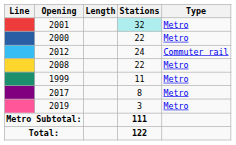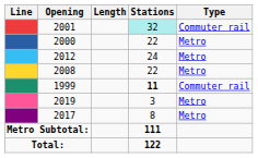 <table class="wikitable">
 <tr>
 <th>Line</th>
 <th>Opening</th>
 <th>Length</th>
 <th>Stations</th>
 <th>Type</th>
 </tr>
 <tr>
 <td style="text-align:center; color:#FFFFFF; background-color:#EE3C3C"><strong><a href='#'></a></strong></td>
 <td style="text-align:center">2001</td>
 <td></td>
 <td style="background: paleturquoise; text-align:center">32</td>
-<td><a href='#'>Metro</a></td>
+<td><a href='#'>Commuter rail</a></td>
 </tr>
 <tr>
 <td style="text-align:center; color:#FFFFFF; background-color:#295EA4"><strong><a href='#'></a></strong></td>
 <td style="text-align:center">2000</td>
 <td></td>
 <td style="text-align:center">22</td>
 <td><a href='#'>Metro</a></td>
 </tr>
 <tr>
 <td style="text-align:center; color:#FFFFFF; background-color:#36BEF4"><strong><a href='#'></a></strong></td>
 <td style="text-align:center">2012</td>
 <td></td>
 <td style="text-align:center">24</td>
-<td><a href='#'>Commuter rail</a></td>
+<td><a href='#'>Metro</a></td>
 </tr>
 <tr>
 <td style="text-align:center; color:#FFFFFF; background-color:#FFD62C"><strong><a href='#'></a></strong></td>
 <td style="text-align:center">2008</td>
 <td></td>
 <td style="text-align:center">22</td>
 <td><a href='#'>Metro</a></td>
 </tr>
 <tr>
 <td style="text-align:center; color:#FFFFFF; background-color:#1C906C"><strong><a href='#'></a></strong></td>
 <td style="text-align:center">1999</td>
 <td></td>
-<td style="text-align:center">11</td>
+<td style="text-align:center"><strong>11</strong></td>
+<td><a href='#'>Commuter rail</a></td>
+</tr>
+<tr>
+<td style="text-align:center; color:#FFFFFF; background-color:#FF5599"><strong><a href='#'></a></strong></td>
+<td style="text-align:center">2019</td>
+<td></td>
+<td style="text-align:center">3</td>
 <td><a href='#'>Metro</a></td>
 </tr>
 <tr>
 <td style="text-align:center; color:#FFFFFF; background-color:purple"><strong><a href='#'></a></strong></td>
 <td style="text-align:center">2017</td>
 <td></td>
 <td style="text-align:center">8</td>
-<td><a href='#'>Metro</a></td>
-</tr>
-<tr>
-<td style="text-align:center; color:#FFFFFF; background-color:#FF5599"><strong><a href='#'></a></strong></td>
-<td style="text-align:center">2019</td>
-<td></td>
-<td style="text-align:center">3</td>
 <td><a href='#'>Metro</a></td>
 </tr>
 <tr>
 <td colspan="2" style="text-align:center"><strong>Metro Subtotal:</strong></td>
 <td><strong></strong></td>
 <td style="text-align:center"><strong>111</strong></td>
 <td></td>
 </tr>
 <tr>
 <td colspan="2" style="text-align:center"><strong>Total:</strong></td>
 <td><strong></strong></td>
 <td style="text-align:center"><strong>122</strong></td>
 <td></td>
 </tr>
 </table>
